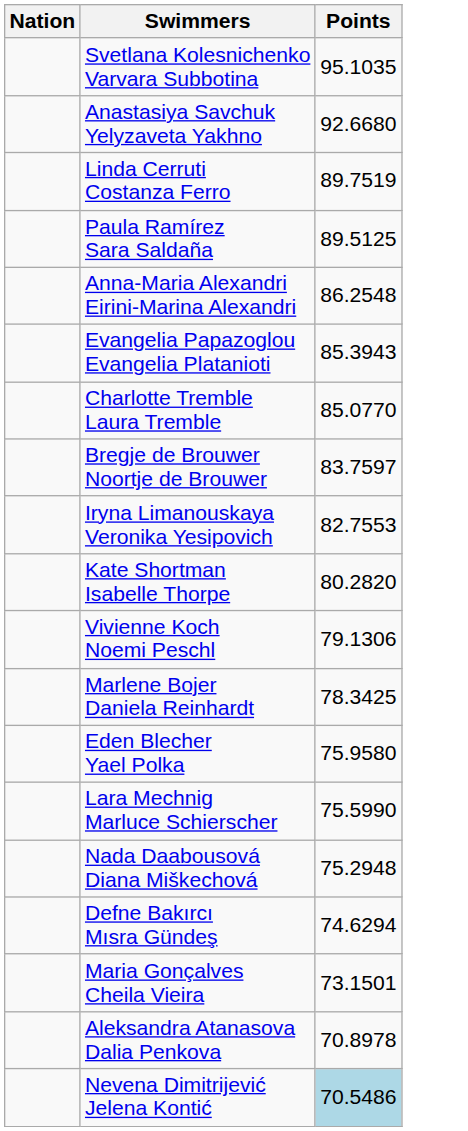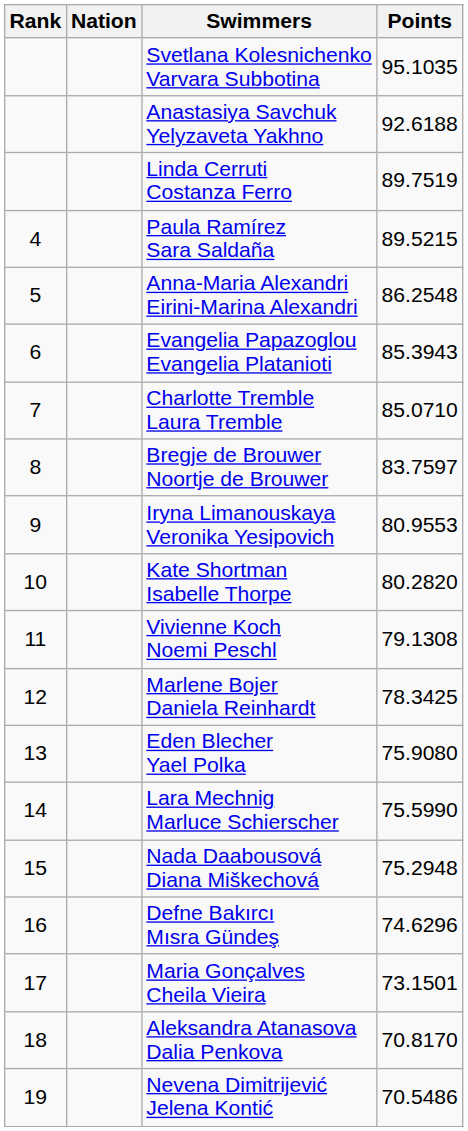 <table class="wikitable sortable" style="text-align:center">
 <tr>
+<th>Rank</th>
 <th>Nation</th>
 <th>Swimmers</th>
 <th>Points</th>
 </tr>
 <tr>
+<td></td>
 <td align=left></td>
 <td align=left><a href='#'>Svetlana Kolesnichenko</a><br><a href='#'>Varvara Subbotina</a></td>
 <td>95.1035</td>
 </tr>
 <tr>
+<td></td>
 <td align=left></td>
 <td align=left><a href='#'>Anastasiya Savchuk</a><br><a href='#'>Yelyzaveta Yakhno</a></td>
-<td>92.6680</td>
+<td>92.6188</td>
 </tr>
 <tr>
+<td></td>
 <td align=left></td>
 <td align=left><a href='#'>Linda Cerruti</a><br><a href='#'>Costanza Ferro</a></td>
 <td>89.7519</td>
 </tr>
 <tr>
+<td>4</td>
 <td align=left></td>
 <td align=left><a href='#'>Paula Ramírez</a><br><a href='#'>Sara Saldaña</a></td>
-<td>89.5125</td>
+<td>89.5215</td>
 </tr>
 <tr>
+<td>5</td>
 <td align=left></td>
 <td align=left><a href='#'>Anna-Maria Alexandri</a><br><a href='#'>Eirini-Marina Alexandri</a></td>
 <td>86.2548</td>
 </tr>
 <tr>
+<td>6</td>
 <td align=left></td>
 <td align=left><a href='#'>Evangelia Papazoglou</a><br><a href='#'>Evangelia Platanioti</a></td>
 <td>85.3943</td>
 </tr>
 <tr>
+<td>7</td>
 <td align=left></td>
 <td align=left><a href='#'>Charlotte Tremble</a><br><a href='#'>Laura Tremble</a></td>
-<td>85.0770</td>
+<td>85.0710</td>
 </tr>
 <tr>
+<td>8</td>
 <td align=left></td>
 <td align=left><a href='#'>Bregje de Brouwer</a><br><a href='#'>Noortje de Brouwer</a></td>
 <td>83.7597</td>
 </tr>
 <tr>
+<td>9</td>
 <td align=left></td>
 <td align=left><a href='#'>Iryna Limanouskaya</a><br><a href='#'>Veronika Yesipovich</a></td>
-<td>82.7553</td>
+<td>80.9553</td>
 </tr>
 <tr>
+<td>10</td>
 <td align=left></td>
 <td align=left><a href='#'>Kate Shortman</a><br><a href='#'>Isabelle Thorpe</a></td>
 <td>80.2820</td>
 </tr>
 <tr>
+<td>11</td>
 <td align=left></td>
 <td align=left><a href='#'>Vivienne Koch</a><br><a href='#'>Noemi Peschl</a></td>
-<td>79.1306</td>
+<td>79.1308</td>
 </tr>
 <tr>
+<td>12</td>
 <td align=left></td>
 <td align=left><a href='#'>Marlene Bojer</a><br><a href='#'>Daniela Reinhardt</a></td>
 <td>78.3425</td>
 </tr>
 <tr>
+<td>13</td>
 <td align=left></td>
 <td align=left><a href='#'>Eden Blecher</a><br><a href='#'>Yael Polka</a></td>
-<td>75.9580</td>
+<td>75.9080</td>
 </tr>
 <tr>
+<td>14</td>
 <td align=left></td>
 <td align=left><a href='#'>Lara Mechnig</a><br><a href='#'>Marluce Schierscher</a></td>
 <td>75.5990</td>
 </tr>
 <tr>
+<td>15</td>
 <td align=left></td>
 <td align=left><a href='#'>Nada Daabousová</a><br><a href='#'>Diana Miškechová</a></td>
 <td>75.2948</td>
 </tr>
 <tr>
+<td>16</td>
 <td align=left></td>
 <td align=left><a href='#'>Defne Bakırcı</a><br><a href='#'>Mısra Gündeş</a></td>
-<td>74.6294</td>
+<td>74.6296</td>
 </tr>
 <tr>
+<td>17</td>
 <td align=left></td>
 <td align=left><a href='#'>Maria Gonçalves</a><br><a href='#'>Cheila Vieira</a></td>
 <td>73.1501</td>
 </tr>
 <tr>
+<td>18</td>
 <td align=left></td>
 <td align=left><a href='#'>Aleksandra Atanasova</a><br><a href='#'>Dalia Penkova</a></td>
-<td>70.8978</td>
+<td>70.8170</td>
 </tr>
 <tr>
+<td>19</td>
 <td align=left></td>
 <td align=left><a href='#'>Nevena Dimitrijević</a><br><a href='#'>Jelena Kontić</a></td>
-<td style="background: lightblue;">70.5486</td>
+<td>70.5486</td>
 </tr>
 </table>
